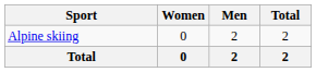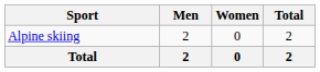 <table class="wikitable sortable" style="text-align:center;">
 <tr>
 <th width=180>Sport</th>
+<th width=55>Men</th>
 <th width=55>Women</th>
-<th width=55>Men</th>
 <th width=55>Total</th>
 </tr>
 <tr>
 <td align=left><a href='#'>Alpine skiing</a></td>
+<td>2</td>
 <td>0</td>
-<td>2</td>
 <td>2</td>
 </tr>
 <tr>
 <th>Total</th>
+<th>2</th>
 <th>0</th>
-<th>2</th>
 <th>2</th>
 </tr>
 </table>
